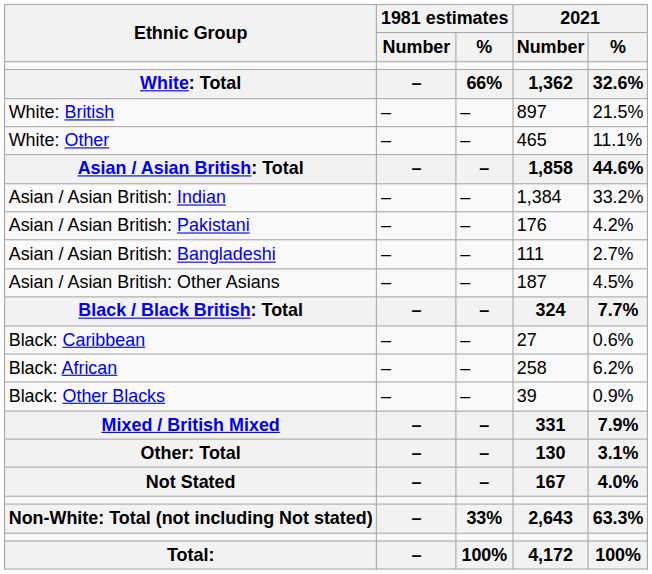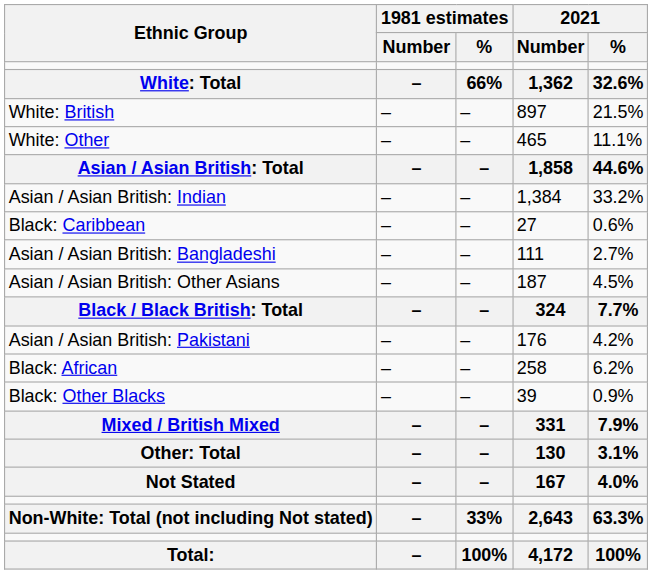 <table class="wikitable sortable mw-collapsible">
 <tr>
 <th rowspan="2">Ethnic Group</th>
 <th colspan="2">1981 estimates</th>
 <th colspan="2">2021</th>
 </tr>
 <tr>
 <th>Number</th>
 <th>%</th>
 <th>Number</th>
 <th>%</th>
 </tr>
 <tr>
 <td></td>
 <td></td>
 <td></td>
 <td></td>
 <td></td>
 </tr>
 <tr>
 <th><a href='#'>White</a>: Total</th>
 <th>–</th>
 <th>66%</th>
 <th>1,362</th>
 <th>32.6%</th>
 </tr>
 <tr>
 <td>White: <a href='#'>British</a></td>
 <td>–</td>
 <td>–</td>
 <td>897</td>
 <td>21.5%</td>
 </tr>
 <tr>
 <td>White: <a href='#'>Other</a></td>
 <td>–</td>
 <td>–</td>
 <td>465</td>
 <td>11.1%</td>
 </tr>
 <tr>
 <th><a href='#'>Asian / Asian British</a>: Total</th>
 <th>–</th>
 <th>–</th>
 <th>1,858</th>
 <th>44.6%</th>
 </tr>
 <tr>
 <td>Asian / Asian British: <a href='#'>Indian</a></td>
 <td>–</td>
 <td>–</td>
 <td>1,384</td>
 <td>33.2%</td>
 </tr>
 <tr>
-<td>Asian / Asian British: <a href='#'>Pakistani</a></td>
+<td>Black: <a href='#'>Caribbean</a></td>
 <td>–</td>
 <td>–</td>
-<td>176</td>
-<td>4.2%</td>
+<td>27</td>
+<td>0.6%</td>
 </tr>
 <tr>
 <td>Asian / Asian British: <a href='#'>Bangladeshi</a></td>
 <td>–</td>
 <td>–</td>
 <td>111</td>
 <td>2.7%</td>
 </tr>
 <tr>
 <td>Asian / Asian British: Other Asians</td>
 <td>–</td>
 <td>–</td>
 <td>187</td>
 <td>4.5%</td>
 </tr>
 <tr>
 <th><a href='#'>Black / Black British</a>: Total</th>
 <th>–</th>
 <th>–</th>
 <th>324</th>
 <th>7.7%</th>
 </tr>
 <tr>
-<td>Black: <a href='#'>Caribbean</a></td>
+<td>Asian / Asian British: <a href='#'>Pakistani</a></td>
 <td>–</td>
 <td>–</td>
-<td>27</td>
-<td>0.6%</td>
+<td>176</td>
+<td>4.2%</td>
 </tr>
 <tr>
 <td>Black: <a href='#'>African</a></td>
 <td>–</td>
 <td>–</td>
 <td>258</td>
 <td>6.2%</td>
 </tr>
 <tr>
 <td>Black: <a href='#'>Other Blacks</a></td>
 <td>–</td>
 <td>–</td>
 <td>39</td>
 <td>0.9%</td>
 </tr>
 <tr>
 <th><a href='#'>Mixed / British Mixed</a></th>
 <th>–</th>
 <th>–</th>
 <th>331</th>
 <th>7.9%</th>
 </tr>
 <tr>
 <th>Other: Total</th>
 <th>–</th>
 <th>–</th>
 <th>130</th>
 <th>3.1%</th>
 </tr>
 <tr>
 <th>Not Stated</th>
 <th>–</th>
 <th>–</th>
 <th>167</th>
 <th>4.0%</th>
 </tr>
 <tr>
 <td></td>
 <td></td>
 <td></td>
 <td></td>
 <td></td>
 </tr>
 <tr>
 <th>Non-White: Total (not including Not stated)</th>
 <th>–</th>
 <th>33%</th>
 <th>2,643</th>
 <th>63.3%</th>
 </tr>
 <tr>
 <td></td>
 <td></td>
 <td></td>
 <td></td>
 <td></td>
 </tr>
 <tr>
 <th>Total:</th>
 <th>–</th>
 <th>100%</th>
 <th>4,172</th>
 <th>100%</th>
 </tr>
 </table>
